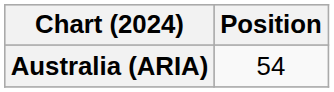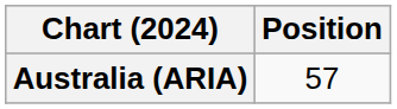 <table class="wikitable plainrowheaders" style="text-align:center">
 <tr>
 <th scope="col">Chart (2024)</th>
 <th scope="col">Position</th>
 </tr>
 <tr>
 <th scope="row">Australia (ARIA)</th>
-<td>54</td>
+<td>57</td>
 </tr>
 </table>
